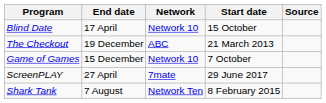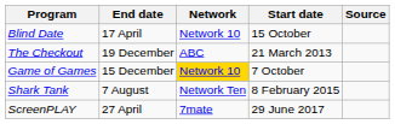 <table class="wikitable plainrowheaders sortable" style="text-align:left">
 <tr>
 <th scope="col">Program</th>
 <th scope="col">End date</th>
 <th scope="col">Network</th>
 <th scope="col">Start date</th>
 <th scope="col" class="unsortable">Source</th>
 </tr>
 <tr>
 <td><em><a href='#'>Blind Date</a></em></td>
 <td>17 April</td>
 <td><a href='#'>Network 10</a></td>
 <td>15 October</td>
 <td></td>
 </tr>
 <tr>
 <td><em><a href='#'>The Checkout</a></em></td>
 <td>19 December</td>
 <td><a href='#'>ABC</a></td>
 <td>21 March 2013</td>
 <td></td>
 </tr>
 <tr>
 <td><em><a href='#'>Game of Games</a></em></td>
 <td>15 December</td>
-<td><a href='#'>Network 10</a></td>
+<td style="background: gold;"><a href='#'>Network 10</a></td>
 <td>7 October</td>
+<td></td>
+</tr>
+<tr>
+<td><em><a href='#'>Shark Tank</a></em></td>
+<td>7 August</td>
+<td><a href='#'>Network Ten</a></td>
+<td>8 February 2015</td>
 <td></td>
 </tr>
 <tr>
 <td><em>ScreenPLAY</em></td>
 <td>27 April</td>
 <td><a href='#'>7mate</a></td>
 <td>29 June 2017</td>
 <td></td>
 </tr>
-<tr>
-<td><em><a href='#'>Shark Tank</a></em></td>
-<td>7 August</td>
-<td><a href='#'>Network Ten</a></td>
-<td>8 February 2015</td>
-<td></td>
-</tr>
 </table>
